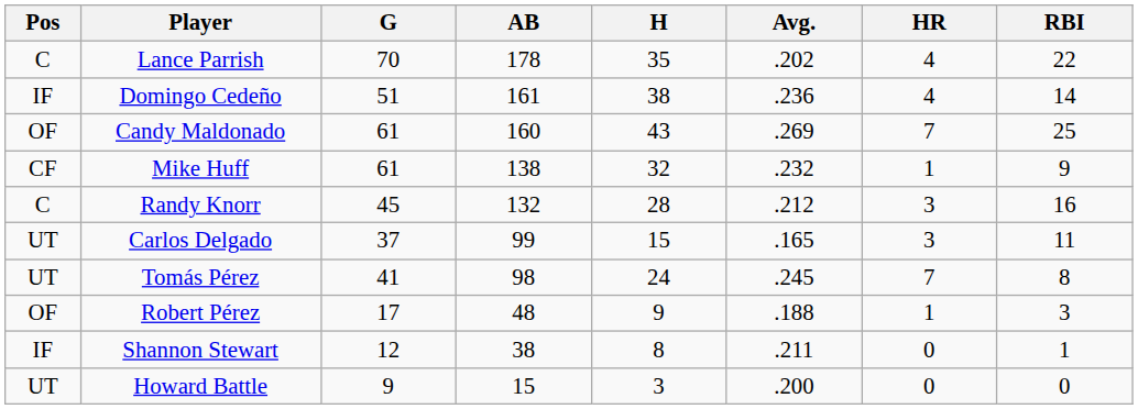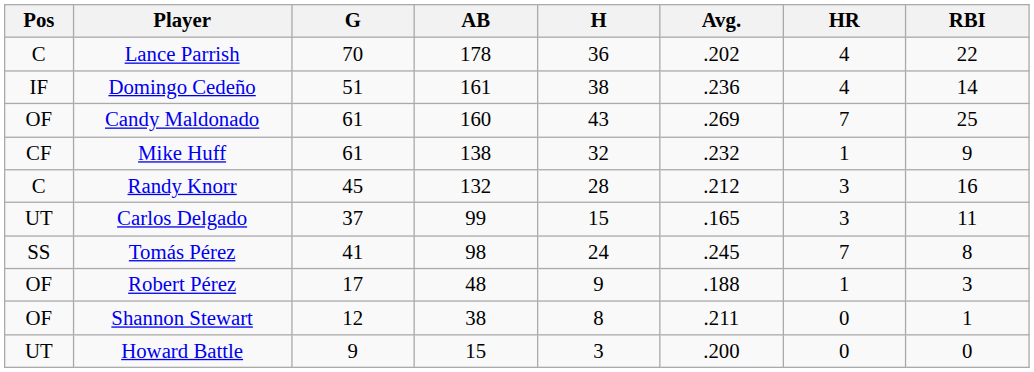 <table class="wikitable sortable">
 <tr>
 <th bgcolor="#DDDDFF" width="5%">Pos</th>
 <th bgcolor="#DDDDFF" width="16%">Player</th>
 <th bgcolor="#DDDDFF" width="9%">G</th>
 <th bgcolor="#DDDDFF" width="9%">AB</th>
 <th bgcolor="#DDDDFF" width="9%">H</th>
 <th bgcolor="#DDDDFF" width="9%">Avg.</th>
 <th bgcolor="#DDDDFF" width="9%">HR</th>
 <th bgcolor="#DDDDFF" width="9%">RBI</th>
 </tr>
 <tr align=center>
 <td>C</td>
 <td><a href='#'>Lance Parrish</a></td>
 <td>70</td>
 <td>178</td>
-<td>35</td>
+<td>36</td>
 <td>.202</td>
 <td>4</td>
 <td>22</td>
 </tr>
 <tr align=center>
 <td>IF</td>
 <td><a href='#'>Domingo Cedeño</a></td>
 <td>51</td>
 <td>161</td>
 <td>38</td>
 <td>.236</td>
 <td>4</td>
 <td>14</td>
 </tr>
 <tr align=center>
 <td>OF</td>
 <td><a href='#'>Candy Maldonado</a></td>
 <td>61</td>
 <td>160</td>
 <td>43</td>
 <td>.269</td>
 <td>7</td>
 <td>25</td>
 </tr>
 <tr align=center>
 <td>CF</td>
 <td><a href='#'>Mike Huff</a></td>
 <td>61</td>
 <td>138</td>
 <td>32</td>
 <td>.232</td>
 <td>1</td>
 <td>9</td>
 </tr>
 <tr align=center>
 <td>C</td>
 <td><a href='#'>Randy Knorr</a></td>
 <td>45</td>
 <td>132</td>
 <td>28</td>
 <td>.212</td>
 <td>3</td>
 <td>16</td>
 </tr>
 <tr align=center>
 <td>UT</td>
 <td><a href='#'>Carlos Delgado</a></td>
 <td>37</td>
 <td>99</td>
 <td>15</td>
 <td>.165</td>
 <td>3</td>
 <td>11</td>
 </tr>
 <tr align=center>
-<td>UT</td>
+<td>SS</td>
 <td><a href='#'>Tomás Pérez</a></td>
 <td>41</td>
 <td>98</td>
 <td>24</td>
 <td>.245</td>
 <td>7</td>
 <td>8</td>
 </tr>
 <tr align=center>
 <td>OF</td>
 <td><a href='#'>Robert Pérez</a></td>
 <td>17</td>
 <td>48</td>
 <td>9</td>
 <td>.188</td>
 <td>1</td>
 <td>3</td>
 </tr>
 <tr align=center>
-<td>IF</td>
+<td>OF</td>
 <td><a href='#'>Shannon Stewart</a></td>
 <td>12</td>
 <td>38</td>
 <td>8</td>
 <td>.211</td>
 <td>0</td>
 <td>1</td>
 </tr>
 <tr align=center>
 <td>UT</td>
 <td><a href='#'>Howard Battle</a></td>
 <td>9</td>
 <td>15</td>
 <td>3</td>
 <td>.200</td>
 <td>0</td>
 <td>0</td>
 </tr>
 </table>
